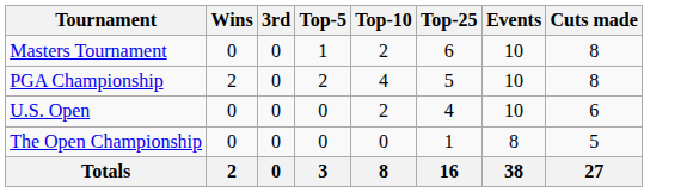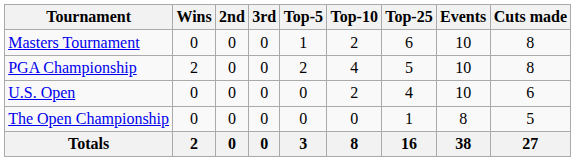 <table class=wikitable style=text-align:center>
 <tr>
 <th>Tournament</th>
 <th>Wins</th>
+<th>2nd</th>
 <th>3rd</th>
 <th>Top-5</th>
 <th>Top-10</th>
 <th>Top-25</th>
 <th>Events</th>
 <th>Cuts made</th>
 </tr>
 <tr>
 <td align=left><a href='#'>Masters Tournament</a></td>
+<td>0</td>
 <td>0</td>
 <td>0</td>
 <td>1</td>
 <td>2</td>
 <td>6</td>
 <td>10</td>
 <td>8</td>
 </tr>
 <tr>
 <td align=left><a href='#'>PGA Championship</a></td>
 <td>2</td>
 <td>0</td>
+<td>0</td>
 <td>2</td>
 <td>4</td>
 <td>5</td>
 <td>10</td>
 <td>8</td>
 </tr>
 <tr>
 <td align=left><a href='#'>U.S. Open</a></td>
+<td>0</td>
 <td>0</td>
 <td>0</td>
 <td>0</td>
 <td>2</td>
 <td>4</td>
 <td>10</td>
 <td>6</td>
 </tr>
 <tr>
 <td align=left><a href='#'>The Open Championship</a></td>
 <td>0</td>
 <td>0</td>
 <td>0</td>
 <td>0</td>
+<td>0</td>
 <td>1</td>
 <td>8</td>
 <td>5</td>
 </tr>
 <tr>
 <th>Totals</th>
 <th>2</th>
 <th>0</th>
+<th>0</th>
 <th>3</th>
 <th>8</th>
 <th>16</th>
 <th>38</th>
 <th>27</th>
 </tr>
 </table>
